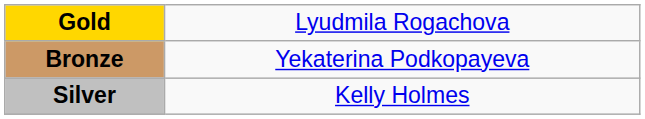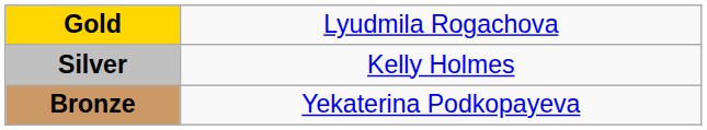 <table class="wikitable" style="text-align:center; " width="35%">
 <tr>
 <td bgcolor="gold"><strong>Gold</strong></td>
 <td><a href='#'>Lyudmila Rogachova</a><br>  <small><em></em></small></td>
 </tr>
 <tr>
+<td bgcolor="silver"><strong>Silver</strong></td>
+<td><a href='#'>Kelly Holmes</a><br>  <small><em></em></small></td>
+</tr>
+<tr>
 <td bgcolor="CC9966"><strong>Bronze</strong></td>
 <td><a href='#'>Yekaterina Podkopayeva</a><br>  <small><em></em></small></td>
 </tr>
-<tr>
-<td bgcolor="silver"><strong>Silver</strong></td>
-<td><a href='#'>Kelly Holmes</a><br>  <small><em></em></small></td>
-</tr>
 </table>
